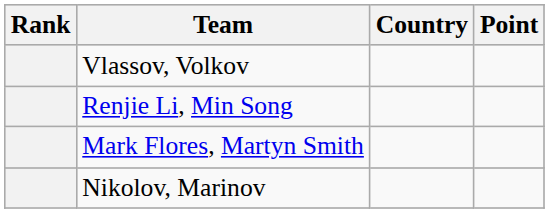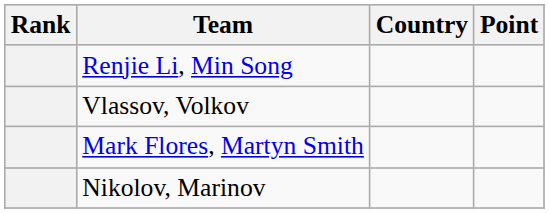 <table class="wikitable sortable">
 <tr>
 <th>Rank</th>
 <th>Team</th>
 <th>Country</th>
 <th>Point</th>
 </tr>
 <tr>
 <th></th>
-<td>Vlassov, Volkov</td>
+<td><a href='#'>Renjie Li</a>, <a href='#'>Min Song</a></td>
 <td></td>
 <td></td>
 </tr>
 <tr>
 <th></th>
-<td><a href='#'>Renjie Li</a>, <a href='#'>Min Song</a></td>
+<td>Vlassov, Volkov</td>
 <td></td>
 <td></td>
 </tr>
 <tr>
 <th></th>
 <td><a href='#'>Mark Flores</a>, <a href='#'>Martyn Smith</a></td>
 <td></td>
 <td></td>
 </tr>
 <tr>
 <th></th>
 <td>Nikolov, Marinov</td>
 <td></td>
 <td></td>
 </tr>
 </table>
